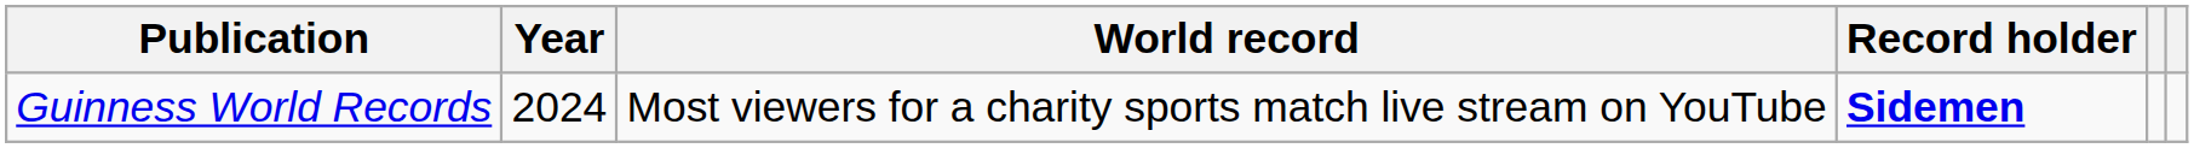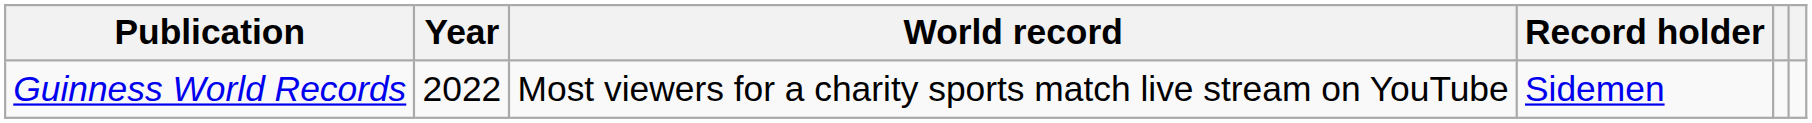 <table class="wikitable sortable plainrowheaders">
 <tr>
 <th scope="col">Publication</th>
 <th scope="col">Year</th>
 <th scope="col">World record</th>
 <th scope="col">Record holder</th>
 <th scope="col"></th>
 <th scope="col" class="unsortable"></th>
 </tr>
 <tr>
 <td><em><a href='#'>Guinness World Records</a></em></td>
-<td>2024</td>
+<td>2022</td>
 <td>Most viewers for a charity sports match live stream on YouTube</td>
-<td><strong><a href='#'>Sidemen</a></strong></td>
+<td><a href='#'>Sidemen</a></td>
 <td></td>
 <td style="text-align:center;"></td>
 </tr>
 </table>
